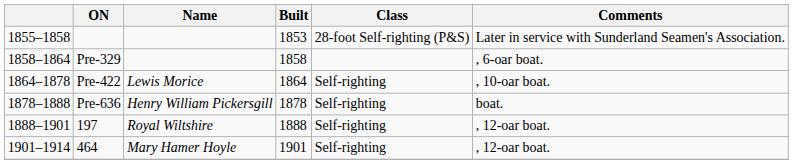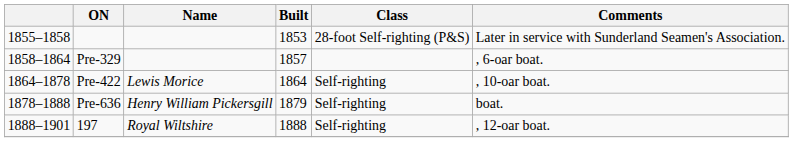 <table class="wikitable">
 <tr>
 <th></th>
 <th>ON</th>
 <th>Name</th>
 <th>Built</th>
 <th>Class</th>
 <th>Comments</th>
 </tr>
 <tr>
 <td>1855–1858</td>
 <td></td>
 <td></td>
 <td>1853</td>
 <td>28-foot Self-righting (P&S)</td>
 <td>Later in service with Sunderland Seamen's Association.</td>
 </tr>
 <tr>
 <td>1858–1864</td>
 <td>Pre-329</td>
 <td></td>
-<td>1858</td>
+<td>1857</td>
 <td></td>
 <td>, 6-oar boat.</td>
 </tr>
 <tr>
 <td>1864–1878</td>
 <td>Pre-422</td>
 <td><em>Lewis Morice</em></td>
 <td>1864</td>
 <td>Self-righting</td>
 <td>, 10-oar boat.</td>
 </tr>
 <tr>
 <td>1878–1888</td>
 <td>Pre-636</td>
 <td><em>Henry William Pickersgill</em></td>
-<td>1878</td>
+<td>1879</td>
 <td>Self-righting</td>
 <td> boat.</td>
 </tr>
 <tr>
 <td>1888–1901</td>
 <td>197</td>
 <td><em>Royal Wiltshire</em></td>
 <td>1888</td>
 <td>Self-righting</td>
 <td>, 12-oar boat.</td>
 </tr>
 <tr>
-<td>1901–1914</td>
-<td>464</td>
-<td><em>Mary Hamer Hoyle</em></td>
-<td>1901</td>
-<td>Self-righting</td>
-<td>, 12-oar boat.</td>
-</tr>
-<tr>
 </tr>
 </table>
